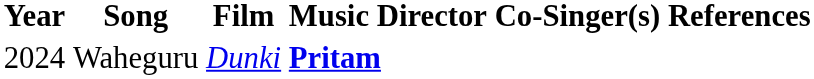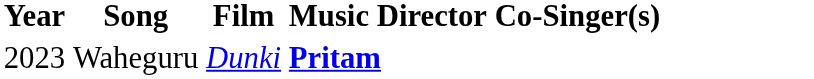 <table class="wiki table">
 <tr>
 <th>Year</th>
 <th>Song</th>
 <th>Film</th>
 <th>Music Director</th>
 <th>Co-Singer(s)</th>
-<th>References</th>
 </tr>
 <tr>
-<td>2024</td>
+<td>2023</td>
 <td>Waheguru</td>
 <td><em><a href='#'>Dunki</a></em></td>
 <td><strong><a href='#'>Pritam</a></strong></td>
 <td></td>
-<td></td>
 </tr>
 </table>
